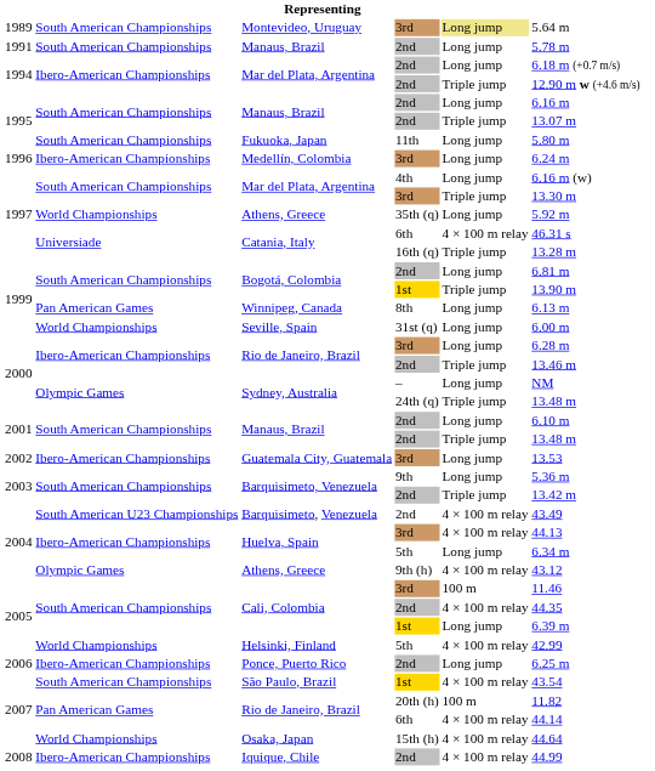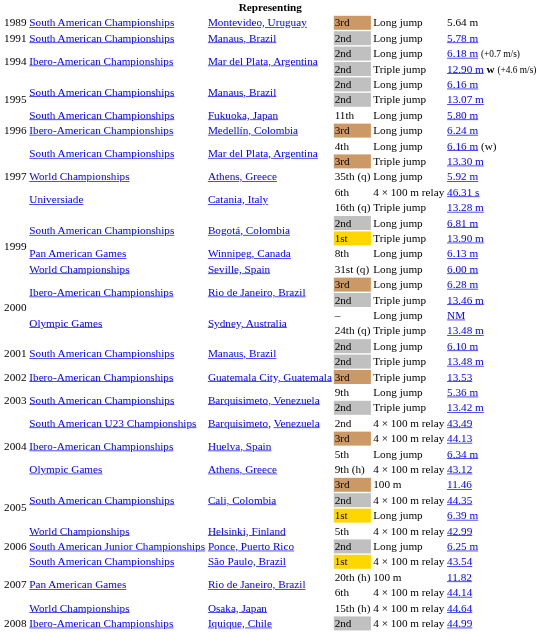 <table>
 <tr>
 <th colspan="6">Representing </th>
 </tr>
 <tr>
 <td>1989</td>
 <td><a href='#'>South American Championships</a></td>
 <td><a href='#'>Montevideo, Uruguay</a></td>
 <td bgcolor=cc9966>3rd</td>
-<td style="background: khaki;">Long jump</td>
+<td>Long jump</td>
 <td>5.64 m</td>
 </tr>
 <tr>
 <td>1991</td>
 <td><a href='#'>South American Championships</a></td>
 <td><a href='#'>Manaus, Brazil</a></td>
 <td bgcolor=silver>2nd</td>
 <td>Long jump</td>
 <td><a href='#'>5.78 m</a></td>
 </tr>
 <tr>
 <td rowspan=2>1994</td>
 <td rowspan=2><a href='#'>Ibero-American Championships</a></td>
 <td rowspan=2><a href='#'>Mar del Plata, Argentina</a></td>
 <td bgcolor=silver>2nd</td>
 <td>Long jump</td>
 <td><a href='#'>6.18 m</a> <small>(+0.7 m/s)</small></td>
 </tr>
 <tr>
 <td bgcolor=silver>2nd</td>
 <td>Triple jump</td>
 <td><a href='#'>12.90 m</a> <strong>w</strong> <small>(+4.6 m/s)</small></td>
 </tr>
 <tr>
 <td rowspan=3>1995</td>
 <td rowspan=2><a href='#'>South American Championships</a></td>
 <td rowspan=2><a href='#'>Manaus, Brazil</a></td>
 <td bgcolor=silver>2nd</td>
 <td>Long jump</td>
 <td><a href='#'>6.16 m</a></td>
 </tr>
 <tr>
 <td bgcolor=silver>2nd</td>
 <td>Triple jump</td>
 <td><a href='#'>13.07 m</a></td>
 </tr>
 <tr>
 <td><a href='#'>South American Championships</a></td>
 <td><a href='#'>Fukuoka, Japan</a></td>
 <td>11th</td>
 <td>Long jump</td>
 <td><a href='#'>5.80 m</a></td>
 </tr>
 <tr>
 <td>1996</td>
 <td><a href='#'>Ibero-American Championships</a></td>
 <td><a href='#'>Medellín, Colombia</a></td>
 <td bgcolor=cc9966>3rd</td>
 <td>Long jump</td>
 <td><a href='#'>6.24 m</a></td>
 </tr>
 <tr>
 <td rowspan=5>1997</td>
 <td rowspan=2><a href='#'>South American Championships</a></td>
 <td rowspan=2><a href='#'>Mar del Plata, Argentina</a></td>
 <td>4th</td>
 <td>Long jump</td>
 <td><a href='#'>6.16 m</a> (w)</td>
 </tr>
 <tr>
 <td bgcolor=cc9966>3rd</td>
 <td>Triple jump</td>
 <td><a href='#'>13.30 m</a></td>
 </tr>
 <tr>
 <td><a href='#'>World Championships</a></td>
 <td><a href='#'>Athens, Greece</a></td>
 <td>35th (q)</td>
 <td>Long jump</td>
 <td><a href='#'>5.92 m</a></td>
 </tr>
 <tr>
 <td rowspan=2><a href='#'>Universiade</a></td>
 <td rowspan=2><a href='#'>Catania, Italy</a></td>
 <td>6th</td>
 <td>4 × 100 m relay</td>
 <td><a href='#'>46.31 s</a></td>
 </tr>
 <tr>
 <td>16th (q)</td>
 <td>Triple jump</td>
 <td><a href='#'>13.28 m</a></td>
 </tr>
 <tr>
 <td rowspan=4>1999</td>
 <td rowspan=2><a href='#'>South American Championships</a></td>
 <td rowspan=2><a href='#'>Bogotá, Colombia</a></td>
 <td bgcolor=silver>2nd</td>
 <td>Long jump</td>
 <td><a href='#'>6.81 m</a></td>
 </tr>
 <tr>
 <td bgcolor=gold>1st</td>
 <td>Triple jump</td>
 <td><a href='#'>13.90 m</a></td>
 </tr>
 <tr>
 <td><a href='#'>Pan American Games</a></td>
 <td><a href='#'>Winnipeg, Canada</a></td>
 <td>8th</td>
 <td>Long jump</td>
 <td><a href='#'>6.13 m</a></td>
 </tr>
 <tr>
 <td><a href='#'>World Championships</a></td>
 <td><a href='#'>Seville, Spain</a></td>
 <td>31st (q)</td>
 <td>Long jump</td>
 <td><a href='#'>6.00 m</a></td>
 </tr>
 <tr>
 <td rowspan=4>2000</td>
 <td rowspan=2><a href='#'>Ibero-American Championships</a></td>
 <td rowspan=2><a href='#'>Rio de Janeiro, Brazil</a></td>
 <td bgcolor=cc9966>3rd</td>
 <td>Long jump</td>
 <td><a href='#'>6.28 m</a></td>
 </tr>
 <tr>
 <td bgcolor=silver>2nd</td>
 <td>Triple jump</td>
 <td><a href='#'>13.46 m</a></td>
 </tr>
 <tr>
 <td rowspan=2><a href='#'>Olympic Games</a></td>
 <td rowspan=2><a href='#'>Sydney, Australia</a></td>
 <td>–</td>
 <td>Long jump</td>
 <td><a href='#'>NM</a></td>
 </tr>
 <tr>
 <td>24th (q)</td>
 <td>Triple jump</td>
 <td><a href='#'>13.48 m</a></td>
 </tr>
 <tr>
 <td rowspan=2>2001</td>
 <td rowspan=2><a href='#'>South American Championships</a></td>
 <td rowspan=2><a href='#'>Manaus, Brazil</a></td>
 <td bgcolor=silver>2nd</td>
 <td>Long jump</td>
 <td><a href='#'>6.10 m</a></td>
 </tr>
 <tr>
 <td bgcolor=silver>2nd</td>
 <td>Triple jump</td>
 <td><a href='#'>13.48 m</a></td>
 </tr>
 <tr>
 <td>2002</td>
 <td><a href='#'>Ibero-American Championships</a></td>
 <td><a href='#'>Guatemala City, Guatemala</a></td>
 <td bgcolor=cc9966>3rd</td>
-<td>Long jump</td>
+<td>Triple jump</td>
 <td><a href='#'>13.53</a></td>
 </tr>
 <tr>
 <td rowspan=2>2003</td>
 <td rowspan=2><a href='#'>South American Championships</a></td>
 <td rowspan=2><a href='#'>Barquisimeto, Venezuela</a></td>
 <td>9th</td>
 <td>Long jump</td>
 <td><a href='#'>5.36 m</a></td>
 </tr>
 <tr>
 <td bgcolor=silver>2nd</td>
 <td>Triple jump</td>
 <td><a href='#'>13.42 m</a></td>
 </tr>
 <tr>
 <td rowspan=4>2004</td>
 <td><a href='#'>South American U23 Championships</a></td>
 <td><a href='#'>Barquisimeto</a>, <a href='#'>Venezuela</a></td>
 <td>2nd </td>
 <td>4 × 100 m relay</td>
 <td><a href='#'>43.49</a></td>
 </tr>
 <tr>
 <td rowspan=2><a href='#'>Ibero-American Championships</a></td>
 <td rowspan=2><a href='#'>Huelva, Spain</a></td>
 <td bgcolor=cc9966>3rd</td>
 <td>4 × 100 m relay</td>
 <td><a href='#'>44.13</a></td>
 </tr>
 <tr>
 <td>5th</td>
 <td>Long jump</td>
 <td><a href='#'>6.34 m</a></td>
 </tr>
 <tr>
 <td><a href='#'>Olympic Games</a></td>
 <td><a href='#'>Athens, Greece</a></td>
 <td>9th (h)</td>
 <td>4 × 100 m relay</td>
 <td><a href='#'>43.12</a></td>
 </tr>
 <tr>
 <td rowspan=4>2005</td>
 <td rowspan=3><a href='#'>South American Championships</a></td>
 <td rowspan=3><a href='#'>Cali, Colombia</a></td>
 <td bgcolor=cc9966>3rd</td>
 <td>100 m</td>
 <td><a href='#'>11.46</a></td>
 </tr>
 <tr>
 <td bgcolor=silver>2nd</td>
 <td>4 × 100 m relay</td>
 <td><a href='#'>44.35</a></td>
 </tr>
 <tr>
 <td bgcolor=gold>1st</td>
 <td>Long jump</td>
 <td><a href='#'>6.39 m</a></td>
 </tr>
 <tr>
 <td><a href='#'>World Championships</a></td>
 <td><a href='#'>Helsinki, Finland</a></td>
 <td>5th</td>
 <td>4 × 100 m relay</td>
 <td><a href='#'>42.99</a></td>
 </tr>
 <tr>
 <td>2006</td>
-<td><a href='#'>Ibero-American Championships</a></td>
+<td><a href='#'>South American Junior Championships</a></td>
 <td><a href='#'>Ponce, Puerto Rico</a></td>
 <td bgcolor=silver>2nd</td>
 <td>Long jump</td>
 <td><a href='#'>6.25 m</a></td>
 </tr>
 <tr>
 <td rowspan=4>2007</td>
 <td><a href='#'>South American Championships</a></td>
 <td><a href='#'>São Paulo, Brazil</a></td>
 <td bgcolor=gold>1st</td>
 <td>4 × 100 m relay</td>
 <td><a href='#'>43.54</a></td>
 </tr>
 <tr>
 <td rowspan=2><a href='#'>Pan American Games</a></td>
 <td rowspan=2><a href='#'>Rio de Janeiro, Brazil</a></td>
 <td>20th (h)</td>
 <td>100 m</td>
 <td><a href='#'>11.82</a></td>
 </tr>
 <tr>
 <td>6th</td>
 <td>4 × 100 m relay</td>
 <td><a href='#'>44.14</a></td>
 </tr>
 <tr>
 <td><a href='#'>World Championships</a></td>
 <td><a href='#'>Osaka, Japan</a></td>
 <td>15th (h)</td>
 <td>4 × 100 m relay</td>
 <td><a href='#'>44.64</a></td>
 </tr>
 <tr>
 <td>2008</td>
 <td><a href='#'>Ibero-American Championships</a></td>
 <td><a href='#'>Iquique, Chile</a></td>
 <td bgcolor=silver>2nd</td>
 <td>4 × 100 m relay</td>
 <td><a href='#'>44.99</a></td>
 </tr>
 </table>
